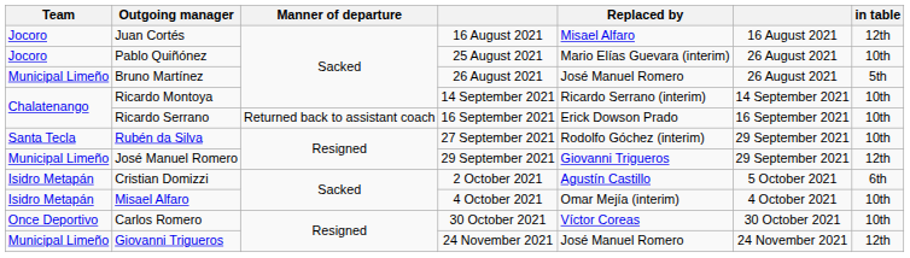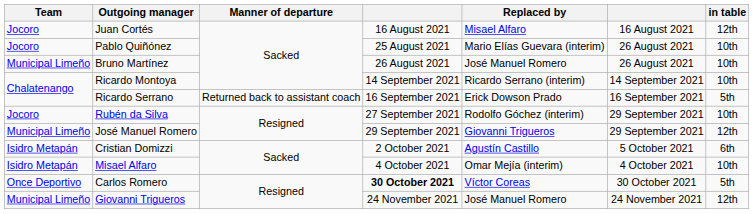 <table class="wikitable">
 <tr>
 <th>Team</th>
 <th>Outgoing manager</th>
 <th>Manner of departure</th>
 <th></th>
 <th>Replaced by</th>
 <th></th>
 <th> in table</th>
 </tr>
 <tr>
 <td><a href='#'>Jocoro</a></td>
 <td> Juan Cortés</td>
 <td rowspan="4" style="text-align:center">Sacked</td>
 <td style="text-align:center">16 August 2021</td>
 <td> <a href='#'>Misael Alfaro</a></td>
 <td style="text-align:center">16 August 2021</td>
 <td style="text-align:center">12th</td>
 </tr>
 <tr>
 <td><a href='#'>Jocoro</a></td>
 <td> Pablo Quiñónez</td>
 <td style="text-align:center">25 August 2021</td>
 <td> Mario Elías Guevara (interim)</td>
 <td style="text-align:center">26 August 2021</td>
 <td style="text-align:center">10th</td>
 </tr>
 <tr>
 <td><a href='#'>Municipal Limeño</a></td>
 <td> Bruno Martínez</td>
 <td style="text-align:center">26 August 2021</td>
 <td> José Manuel Romero</td>
 <td style="text-align:center">26 August 2021</td>
-<td style="text-align:center">5th</td>
+<td style="text-align:center">10th</td>
 </tr>
 <tr>
 <td rowspan="2"><a href='#'>Chalatenango</a></td>
 <td> Ricardo Montoya</td>
 <td style="text-align:center">14 September 2021</td>
 <td> Ricardo Serrano (interim)</td>
 <td style="text-align:center">14 September 2021</td>
 <td style="text-align:center">10th</td>
 </tr>
 <tr>
 <td> Ricardo Serrano</td>
 <td style="text-align:center">Returned back to assistant coach</td>
 <td style="text-align:center">16 September 2021</td>
 <td> Erick Dowson Prado</td>
 <td style="text-align:center">16 September 2021</td>
-<td style="text-align:center">10th</td>
+<td style="text-align:center">5th</td>
 </tr>
 <tr>
-<td><a href='#'>Santa Tecla</a></td>
+<td><a href='#'>Jocoro</a></td>
 <td> <a href='#'>Rubén da Silva</a></td>
 <td rowspan="2" style="text-align:center">Resigned</td>
 <td style="text-align:center">27 September 2021</td>
 <td> Rodolfo Góchez (interim)</td>
 <td style="text-align:center">29 September 2021</td>
 <td style="text-align:center">10th</td>
 </tr>
 <tr>
 <td><a href='#'>Municipal Limeño</a></td>
 <td> José Manuel Romero</td>
 <td style="text-align:center">29 September 2021</td>
 <td> <a href='#'>Giovanni Trigueros</a></td>
 <td style="text-align:center">29 September 2021</td>
 <td style="text-align:center">12th</td>
 </tr>
 <tr>
 <td><a href='#'>Isidro Metapán</a></td>
 <td> Cristian Domizzi</td>
 <td rowspan="2" style="text-align:center">Sacked</td>
 <td style="text-align:center">2 October 2021</td>
 <td> <a href='#'>Agustín Castillo</a></td>
 <td style="text-align:center">5 October 2021</td>
 <td style="text-align:center">6th</td>
 </tr>
 <tr>
 <td><a href='#'>Isidro Metapán</a></td>
 <td> <a href='#'>Misael Alfaro</a></td>
 <td style="text-align:center">4 October 2021</td>
 <td> Omar Mejía (interim)</td>
 <td style="text-align:center">4 October 2021</td>
 <td style="text-align:center">10th</td>
 </tr>
 <tr>
 <td><a href='#'>Once Deportivo</a></td>
 <td> Carlos Romero</td>
 <td rowspan="4" style="text-align:center">Resigned</td>
-<td style="text-align:center">30 October 2021</td>
+<td style="text-align:center"><strong>30 October 2021</strong></td>
 <td> <a href='#'>Víctor Coreas</a></td>
 <td style="text-align:center">30 October 2021</td>
-<td style="text-align:center">10th</td>
+<td style="text-align:center">5th</td>
 </tr>
 <tr>
 <td><a href='#'>Municipal Limeño</a></td>
 <td> <a href='#'>Giovanni Trigueros</a></td>
 <td style="text-align:center">24 November 2021</td>
 <td> José Manuel Romero</td>
 <td style="text-align:center">24 November 2021</td>
 <td style="text-align:center">12th</td>
 </tr>
 </table>
